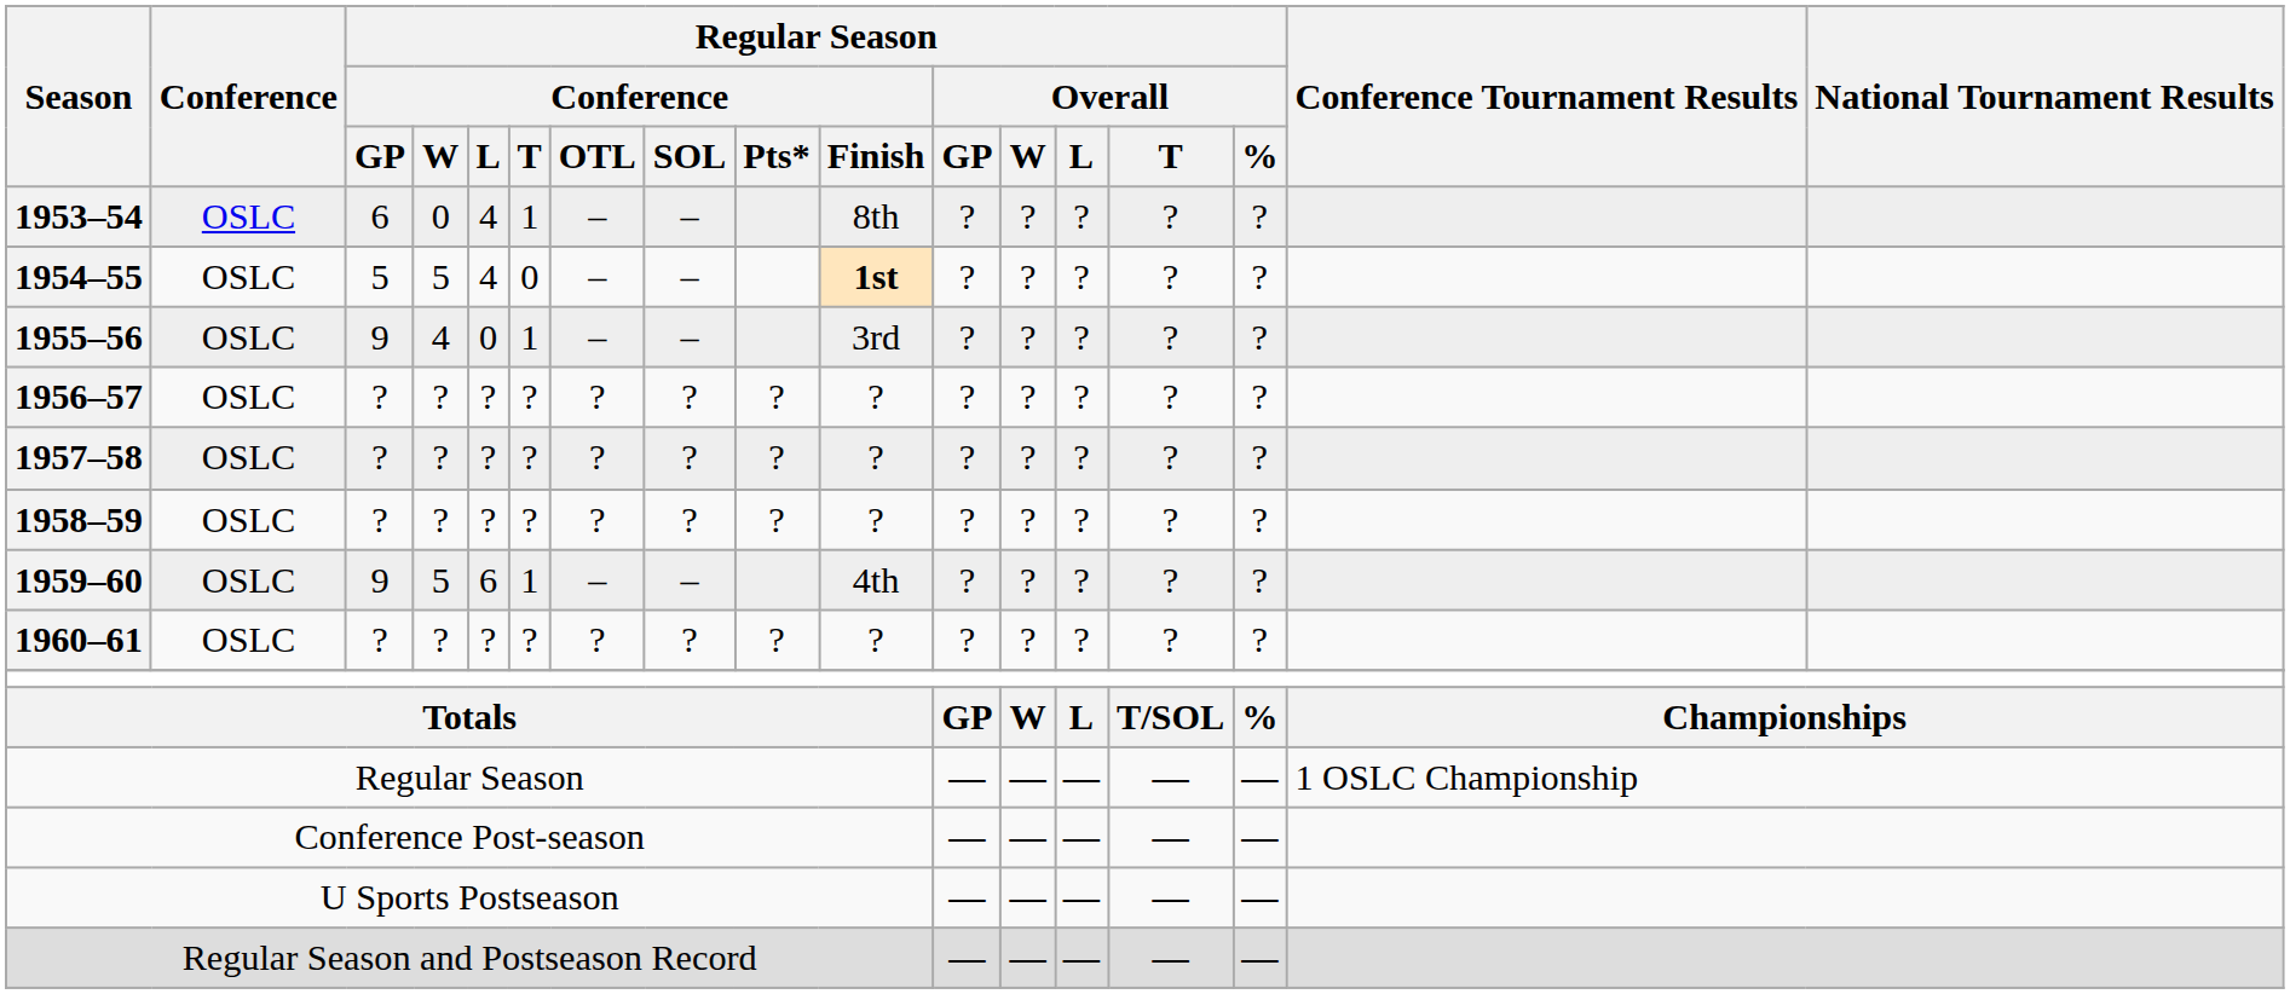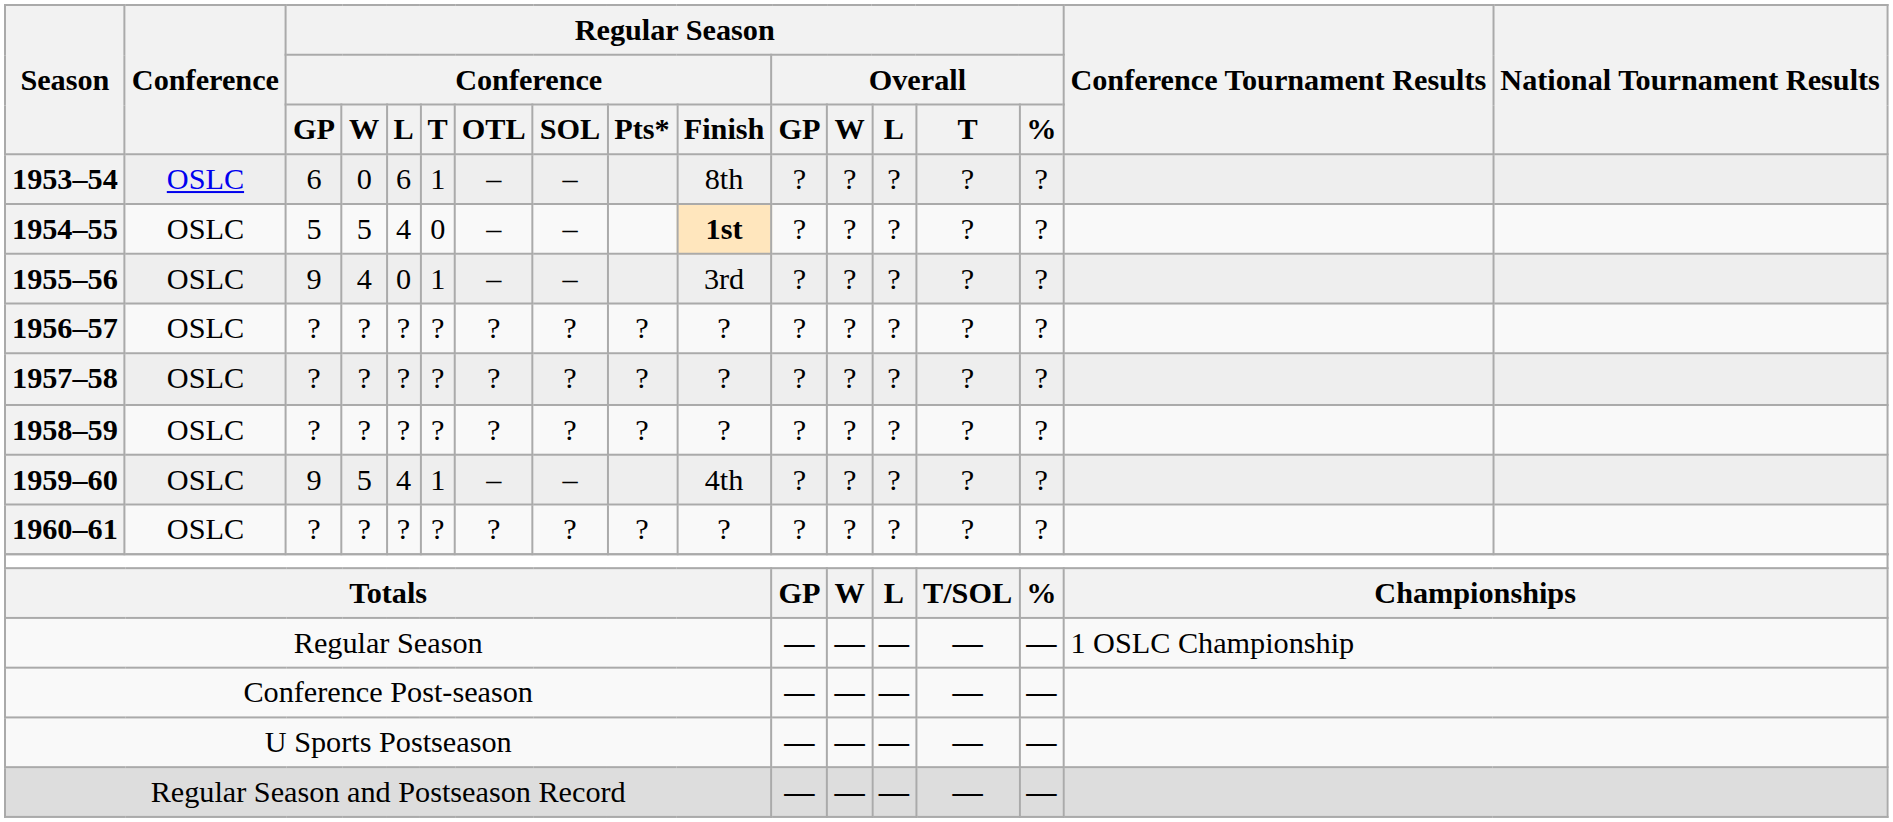 <table class="wikitable" style="text-align: center; font-size: 95%">
 <tr>
 <th rowspan="3">Season</th>
 <th rowspan="3">Conference</th>
 <th colspan="13">Regular Season</th>
 <th rowspan="3">Conference Tournament Results</th>
 <th rowspan="3">National Tournament Results</th>
 </tr>
 <tr>
 <th colspan="8">Conference</th>
 <th colspan="5">Overall</th>
 </tr>
 <tr>
 <th>GP</th>
 <th>W</th>
 <th>L</th>
 <th>T</th>
 <th>OTL</th>
 <th>SOL</th>
 <th>Pts*</th>
 <th>Finish</th>
 <th>GP</th>
 <th>W</th>
 <th>L</th>
 <th>T</th>
 <th>%</th>
 </tr>
 <tr bgcolor=eeeeee>
 <th>1953–54</th>
 <td><a href='#'>OSLC</a></td>
 <td>6</td>
 <td>0</td>
-<td>4</td>
+<td>6</td>
 <td>1</td>
 <td>–</td>
 <td>–</td>
 <td></td>
 <td>8th</td>
 <td>?</td>
 <td>?</td>
 <td>?</td>
 <td>?</td>
 <td>?</td>
 <td align="left"></td>
 <td align="left"></td>
 </tr>
 <tr>
 <th>1954–55</th>
 <td>OSLC</td>
 <td>5</td>
 <td>5</td>
 <td>4</td>
 <td>0</td>
 <td>–</td>
 <td>–</td>
 <td></td>
 <td bgcolor=FFE6BD><strong>1st</strong></td>
 <td>?</td>
 <td>?</td>
 <td>?</td>
 <td>?</td>
 <td>?</td>
 <td align="left"></td>
 <td align="left"></td>
 </tr>
 <tr bgcolor=eeeeee>
 <th>1955–56</th>
 <td>OSLC</td>
 <td>9</td>
 <td>4</td>
 <td>0</td>
 <td>1</td>
 <td>–</td>
 <td>–</td>
 <td></td>
 <td>3rd</td>
 <td>?</td>
 <td>?</td>
 <td>?</td>
 <td>?</td>
 <td>?</td>
 <td align="left"></td>
 <td align="left"></td>
 </tr>
 <tr>
 <th>1956–57</th>
 <td>OSLC</td>
 <td>?</td>
 <td>?</td>
 <td>?</td>
 <td>?</td>
 <td>?</td>
 <td>?</td>
 <td>?</td>
 <td>?</td>
 <td>?</td>
 <td>?</td>
 <td>?</td>
 <td>?</td>
 <td>?</td>
 <td align="left"></td>
 <td align="left"></td>
 </tr>
 <tr bgcolor=eeeeee>
 <th>1957–58</th>
 <td>OSLC</td>
 <td>?</td>
 <td>?</td>
 <td>?</td>
 <td>?</td>
 <td>?</td>
 <td>?</td>
 <td>?</td>
 <td>?</td>
 <td>?</td>
 <td>?</td>
 <td>?</td>
 <td>?</td>
 <td>?</td>
 <td align="left"></td>
 <td align="left"></td>
 </tr>
 <tr>
 <th>1958–59</th>
 <td>OSLC</td>
 <td>?</td>
 <td>?</td>
 <td>?</td>
 <td>?</td>
 <td>?</td>
 <td>?</td>
 <td>?</td>
 <td>?</td>
 <td>?</td>
 <td>?</td>
 <td>?</td>
 <td>?</td>
 <td>?</td>
 <td align="left"></td>
 <td align="left"></td>
 </tr>
 <tr bgcolor=eeeeee>
 <th>1959–60</th>
 <td>OSLC</td>
 <td>9</td>
 <td>5</td>
-<td>6</td>
+<td>4</td>
 <td>1</td>
 <td>–</td>
 <td>–</td>
 <td></td>
 <td>4th</td>
 <td>?</td>
 <td>?</td>
 <td>?</td>
 <td>?</td>
 <td>?</td>
 <td align="left"></td>
 <td align="left"></td>
 </tr>
 <tr>
 <th>1960–61</th>
 <td>OSLC</td>
 <td>?</td>
 <td>?</td>
 <td>?</td>
 <td>?</td>
 <td>?</td>
 <td>?</td>
 <td>?</td>
 <td>?</td>
 <td>?</td>
 <td>?</td>
 <td>?</td>
 <td>?</td>
 <td>?</td>
 <td align="left"></td>
 <td align="left"></td>
 </tr>
 <tr>
 </tr>
 <tr ->
 </tr>
 <tr>
 <td colspan="17" style="background:#fff;"></td>
 </tr>
 <tr>
 <th colspan="10">Totals</th>
 <th>GP</th>
 <th>W</th>
 <th>L</th>
 <th>T/SOL</th>
 <th>%</th>
 <th colspan="2">Championships</th>
 </tr>
 <tr>
 <td colspan="10">Regular Season</td>
 <td><strong>—</strong></td>
 <td><strong>—</strong></td>
 <td><strong>—</strong></td>
 <td><strong>—</strong></td>
 <td><strong>—</strong></td>
 <td colspan="2" align="left">1 OSLC Championship</td>
 </tr>
 <tr>
 <td colspan="10">Conference Post-season</td>
 <td><strong>—</strong></td>
 <td><strong>—</strong></td>
 <td><strong>—</strong></td>
 <td><strong>—</strong></td>
 <td><strong>—</strong></td>
 <td colspan="2" align="left"></td>
 </tr>
 <tr>
 <td colspan="10">U Sports Postseason</td>
 <td><strong>—</strong></td>
 <td><strong>—</strong></td>
 <td><strong>—</strong></td>
 <td><strong>—</strong></td>
 <td><strong>—</strong></td>
 <td colspan="2" align="left"></td>
 </tr>
 <tr bgcolor=dddddd>
 <td colspan="10">Regular Season and Postseason Record</td>
 <td><strong>—</strong></td>
 <td><strong>—</strong></td>
 <td><strong>—</strong></td>
 <td><strong>—</strong></td>
 <td><strong>—</strong></td>
 <td colspan="2" align="left"></td>
 </tr>
 </table>
